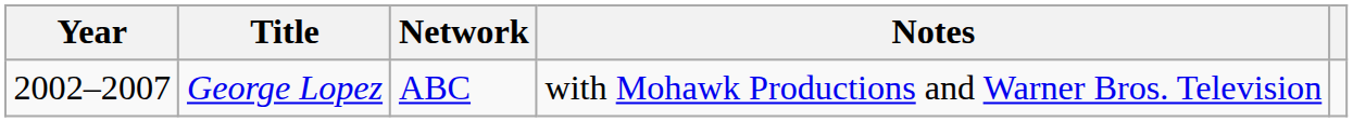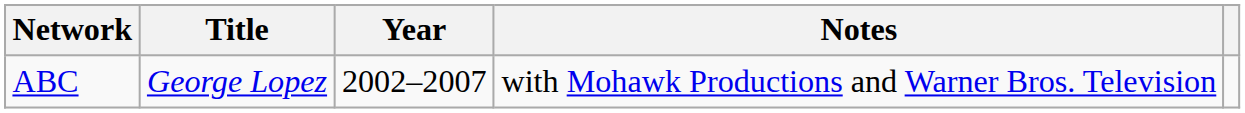 <table class="wikitable sortable">
 <tr>
+<th>Network</th>
+<th>Title</th>
 <th>Year</th>
-<th>Title</th>
-<th>Network</th>
 <th class="unsortable">Notes</th>
 <th class="unsortable"></th>
 </tr>
 <tr>
+<td><a href='#'>ABC</a></td>
+<td><em><a href='#'>George Lopez</a></em></td>
 <td>2002–2007</td>
-<td><em><a href='#'>George Lopez</a></em></td>
-<td><a href='#'>ABC</a></td>
 <td>with <a href='#'>Mohawk Productions</a> and <a href='#'>Warner Bros. Television</a></td>
 <td></td>
 </tr>
 </table>
